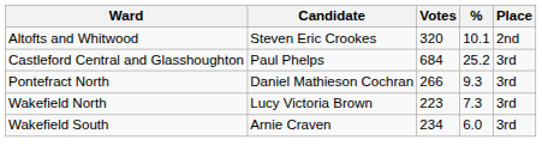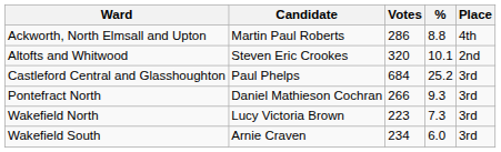 <table class="wikitable sortable">
 <tr>
 <th>Ward</th>
 <th>Candidate</th>
 <th>Votes</th>
 <th>%</th>
 <th>Place</th>
+</tr>
+<tr>
+<td>Ackworth, North Elmsall and Upton</td>
+<td>Martin Paul Roberts</td>
+<td>286</td>
+<td>8.8</td>
+<td>4th</td>
 </tr>
 <tr>
 <td>Altofts and Whitwood</td>
 <td>Steven Eric Crookes</td>
 <td>320</td>
 <td>10.1</td>
 <td>2nd</td>
 </tr>
 <tr>
 <td>Castleford Central and Glasshoughton</td>
 <td>Paul Phelps</td>
 <td>684</td>
 <td>25.2</td>
 <td>3rd</td>
 </tr>
 <tr>
 <td>Pontefract North</td>
 <td>Daniel Mathieson Cochran</td>
 <td>266</td>
 <td>9.3</td>
 <td>3rd</td>
 </tr>
 <tr>
 <td>Wakefield North</td>
 <td>Lucy Victoria Brown</td>
 <td>223</td>
 <td>7.3</td>
 <td>3rd</td>
 </tr>
 <tr>
 <td>Wakefield South</td>
 <td>Arnie Craven</td>
 <td>234</td>
 <td>6.0</td>
 <td>3rd</td>
 </tr>
 </table>
